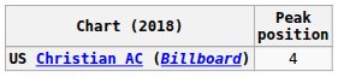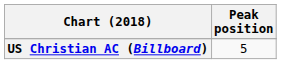 <table class="wikitable sortable plainrowheaders" style="text-align:center">
 <tr>
 <th scope="col">Chart (2018)</th>
 <th scope="col">Peak<br> position</th>
 </tr>
 <tr>
 </tr>
 <tr>
 </tr>
 <tr>
 <th scope="row">US <a href='#'>Christian AC</a> (<em><a href='#'>Billboard</a></em>)</th>
-<td>4</td>
+<td>5</td>
 </tr>
 </table>
